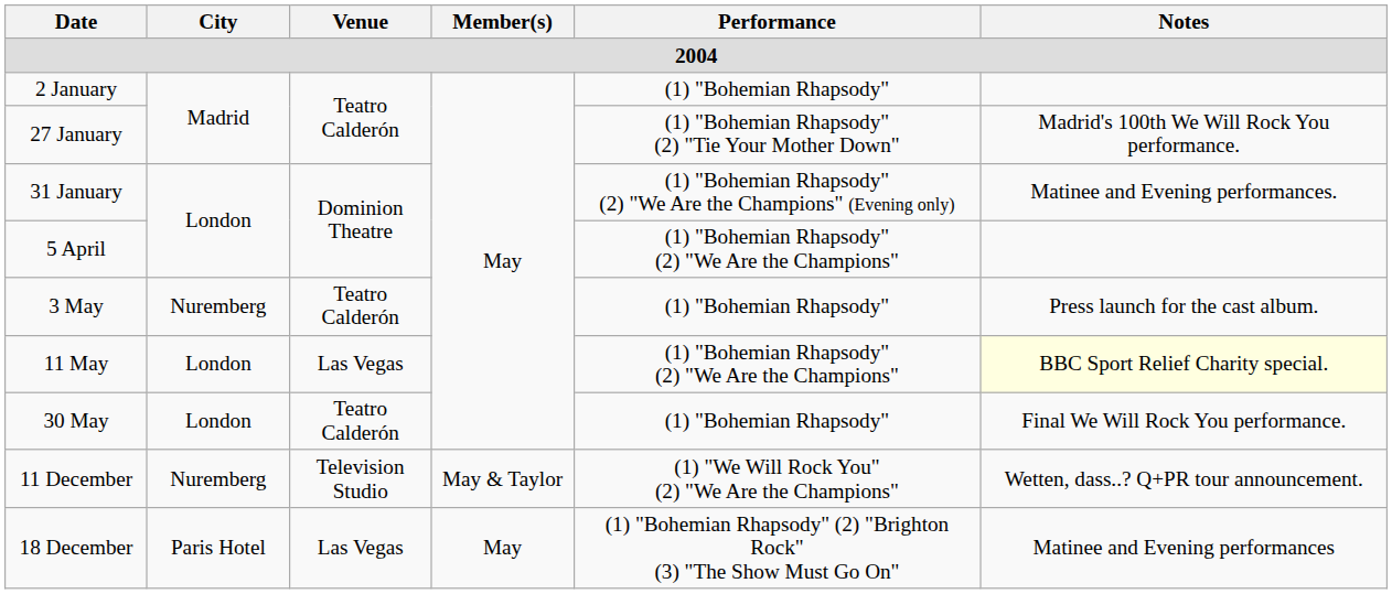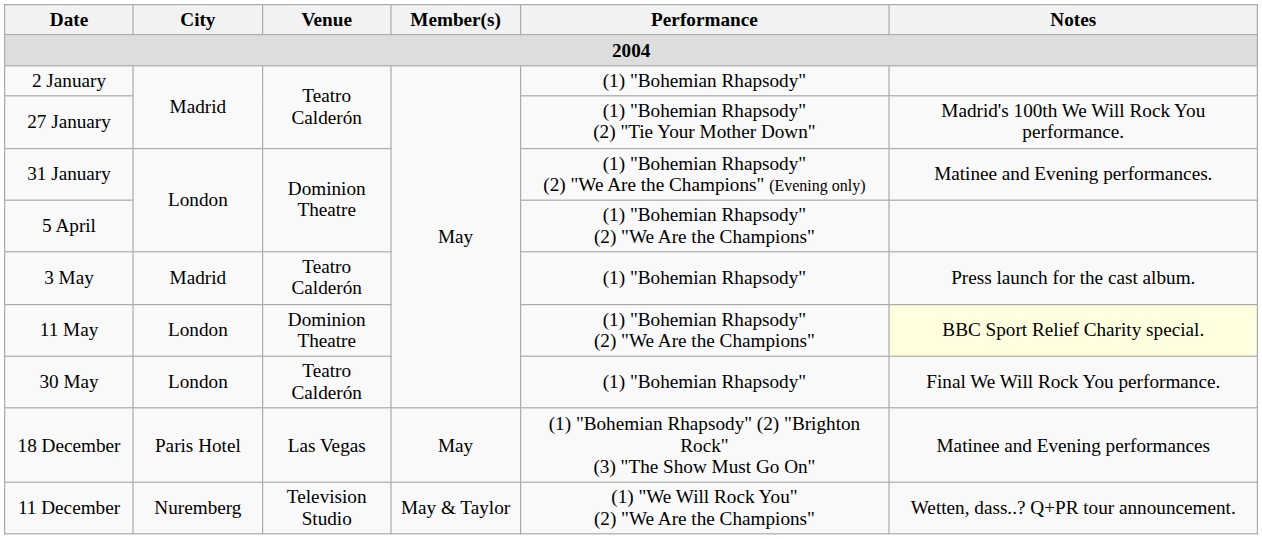 <table class="wikitable" style="text-align:center;">
 <tr>
 <th style="width:100px;">Date</th>
 <th style="width:100px;">City</th>
 <th style="width:100px;">Venue</th>
 <th style="width:100px;">Member(s)</th>
 <th style="width:300px;">Performance</th>
 <th style="width:300px;">Notes</th>
 </tr>
 <tr style="background:#ddd;">
 <td colspan="6"><strong>2004</strong></td>
 </tr>
 <tr>
 <td>2 January</td>
 <td rowspan="2">Madrid</td>
 <td rowspan="2">Teatro Calderón</td>
 <td rowspan="7">May</td>
 <td>(1) "Bohemian Rhapsody"</td>
 <td></td>
 </tr>
 <tr>
 <td>27 January</td>
 <td>(1) "Bohemian Rhapsody" <br> (2) "Tie Your Mother Down"</td>
 <td>Madrid's 100th We Will Rock You performance.</td>
 </tr>
 <tr>
 <td>31 January</td>
 <td rowspan="2">London</td>
 <td rowspan="2">Dominion Theatre</td>
 <td>(1) "Bohemian Rhapsody" <br> (2) "We Are the Champions" <small>(Evening only)</small></td>
 <td>Matinee and Evening performances.</td>
 </tr>
 <tr>
 <td>5 April</td>
 <td>(1) "Bohemian Rhapsody" <br> (2) "We Are the Champions"</td>
 <td></td>
 </tr>
 <tr>
 <td>3 May</td>
-<td>Nuremberg</td>
+<td>Madrid</td>
 <td>Teatro Calderón</td>
 <td>(1) "Bohemian Rhapsody"</td>
 <td>Press launch for the cast album.</td>
 </tr>
 <tr>
 <td>11 May</td>
 <td>London</td>
-<td>Las Vegas</td>
+<td>Dominion Theatre</td>
 <td>(1) "Bohemian Rhapsody" <br> (2) "We Are the Champions"</td>
 <td style="background: lightyellow;">BBC Sport Relief Charity special.</td>
 </tr>
 <tr>
 <td>30 May</td>
 <td>London</td>
 <td>Teatro Calderón</td>
 <td>(1) "Bohemian Rhapsody"</td>
 <td>Final We Will Rock You performance.</td>
 </tr>
 <tr>
+<td>18 December</td>
+<td>Paris Hotel</td>
+<td>Las Vegas</td>
+<td>May</td>
+<td>(1) "Bohemian Rhapsody" (2) "Brighton Rock" <br> (3) "The Show Must Go On"</td>
+<td>Matinee and Evening performances</td>
+</tr>
+<tr>
 <td>11 December</td>
 <td>Nuremberg</td>
 <td>Television Studio</td>
 <td>May & Taylor</td>
 <td>(1) "We Will Rock You" <br> (2) "We Are the Champions"</td>
 <td>Wetten, dass..? Q+PR tour announcement.</td>
 </tr>
-<tr>
-<td>18 December</td>
-<td>Paris Hotel</td>
-<td>Las Vegas</td>
-<td>May</td>
-<td>(1) "Bohemian Rhapsody" (2) "Brighton Rock" <br> (3) "The Show Must Go On"</td>
-<td>Matinee and Evening performances</td>
-</tr>
 </table>
